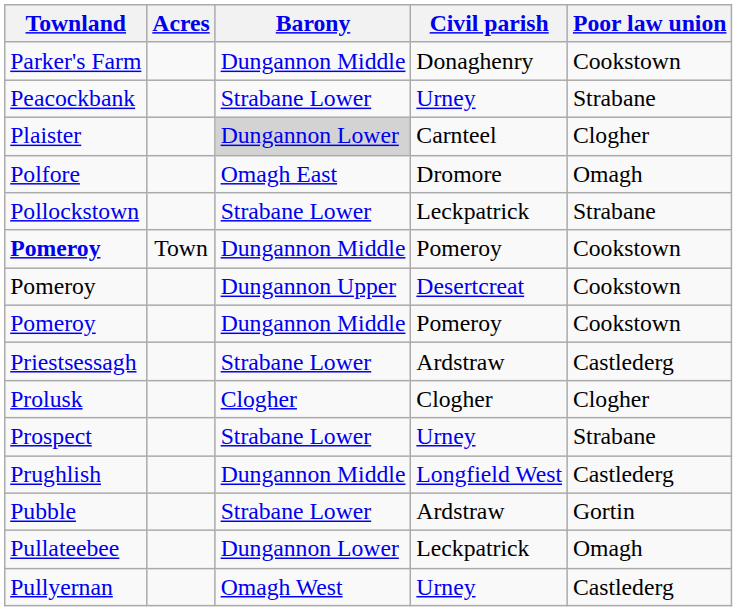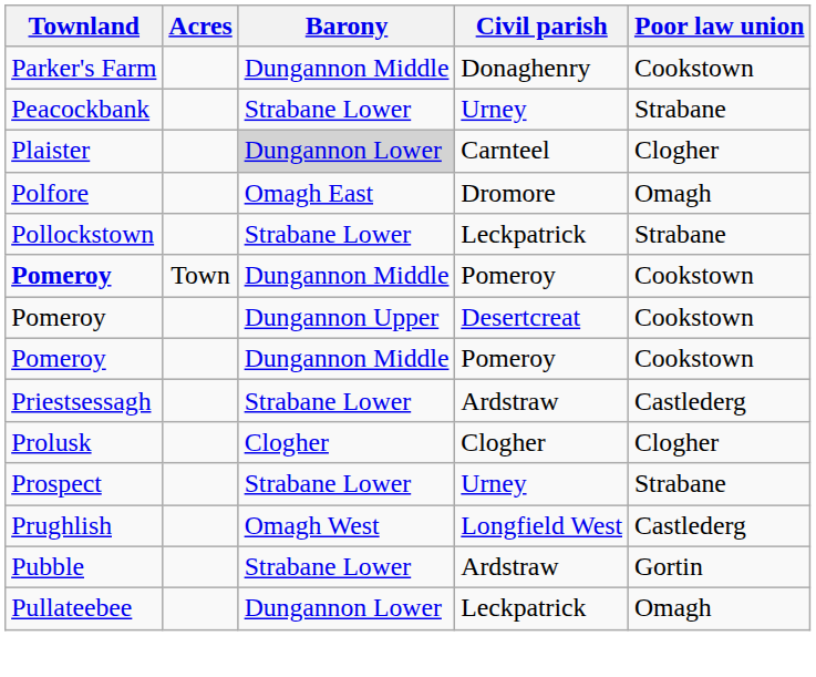 <table class="wikitable sortable" style="border:1px;">
 <tr>
 <th><a href='#'>Townland</a></th>
 <th><a href='#'>Acres</a></th>
 <th><a href='#'>Barony</a></th>
 <th><a href='#'>Civil parish</a></th>
 <th><a href='#'>Poor law union</a></th>
 </tr>
 <tr>
 <td><a href='#'>Parker's Farm</a></td>
 <td align="right"></td>
 <td><a href='#'>Dungannon Middle</a></td>
 <td>Donaghenry</td>
 <td>Cookstown</td>
 </tr>
 <tr>
 <td><a href='#'>Peacockbank</a></td>
 <td align="right"></td>
 <td><a href='#'>Strabane Lower</a></td>
 <td><a href='#'>Urney</a></td>
 <td>Strabane</td>
 </tr>
 <tr>
 <td><a href='#'>Plaister</a></td>
 <td align="right"></td>
 <td style="background: lightgrey;"><a href='#'>Dungannon Lower</a></td>
 <td>Carnteel</td>
 <td>Clogher</td>
 </tr>
 <tr>
 <td><a href='#'>Polfore</a></td>
 <td align="right"></td>
 <td><a href='#'>Omagh East</a></td>
 <td>Dromore</td>
 <td>Omagh</td>
 </tr>
 <tr>
 <td><a href='#'>Pollockstown</a></td>
 <td align="right"></td>
 <td><a href='#'>Strabane Lower</a></td>
 <td>Leckpatrick</td>
 <td>Strabane</td>
 </tr>
 <tr>
 <td><strong><a href='#'>Pomeroy</a></strong></td>
 <td align="center"> Town</td>
 <td><a href='#'>Dungannon Middle</a></td>
 <td>Pomeroy</td>
 <td>Cookstown</td>
 </tr>
 <tr>
 <td>Pomeroy</td>
 <td align="right"></td>
 <td><a href='#'>Dungannon Upper</a></td>
 <td><a href='#'>Desertcreat</a></td>
 <td>Cookstown</td>
 </tr>
 <tr>
 <td><a href='#'>Pomeroy</a></td>
 <td align="right"></td>
 <td><a href='#'>Dungannon Middle</a></td>
 <td>Pomeroy</td>
 <td>Cookstown</td>
 </tr>
 <tr>
 <td><a href='#'>Priestsessagh</a></td>
 <td align="right"></td>
 <td><a href='#'>Strabane Lower</a></td>
 <td>Ardstraw</td>
 <td>Castlederg</td>
 </tr>
 <tr>
 <td><a href='#'>Prolusk</a></td>
 <td align="right"></td>
 <td><a href='#'>Clogher</a></td>
 <td>Clogher</td>
 <td>Clogher</td>
 </tr>
 <tr>
 <td><a href='#'>Prospect</a></td>
 <td align="right"></td>
 <td><a href='#'>Strabane Lower</a></td>
 <td><a href='#'>Urney</a></td>
 <td>Strabane</td>
 </tr>
 <tr>
 <td><a href='#'>Prughlish</a></td>
 <td align="right"></td>
-<td><a href='#'>Dungannon Middle</a></td>
+<td><a href='#'>Omagh West</a></td>
 <td><a href='#'>Longfield West</a></td>
 <td>Castlederg</td>
 </tr>
 <tr>
 <td><a href='#'>Pubble</a></td>
 <td align="right"></td>
 <td><a href='#'>Strabane Lower</a></td>
 <td>Ardstraw</td>
 <td>Gortin</td>
 </tr>
 <tr>
 <td><a href='#'>Pullateebee</a></td>
 <td align="right"></td>
 <td><a href='#'>Dungannon Lower</a></td>
 <td>Leckpatrick</td>
 <td>Omagh</td>
 </tr>
-<tr>
-<td><a href='#'>Pullyernan</a></td>
-<td align="right"></td>
-<td><a href='#'>Omagh West</a></td>
-<td><a href='#'>Urney</a></td>
-<td>Castlederg</td>
-</tr>
 </table>
